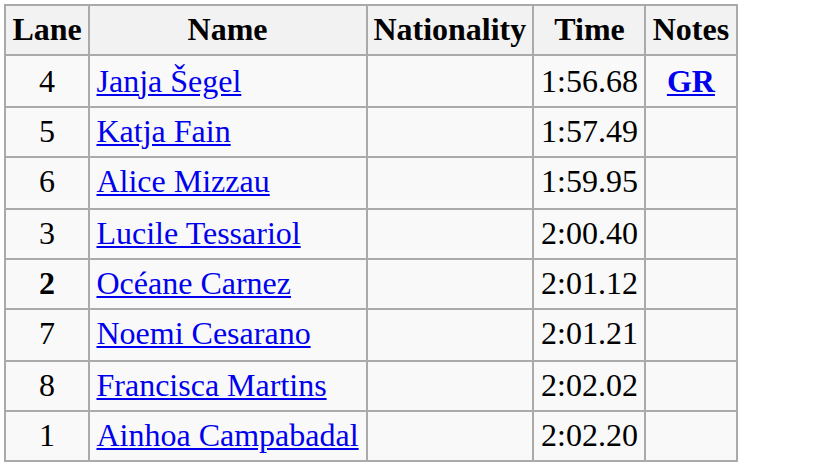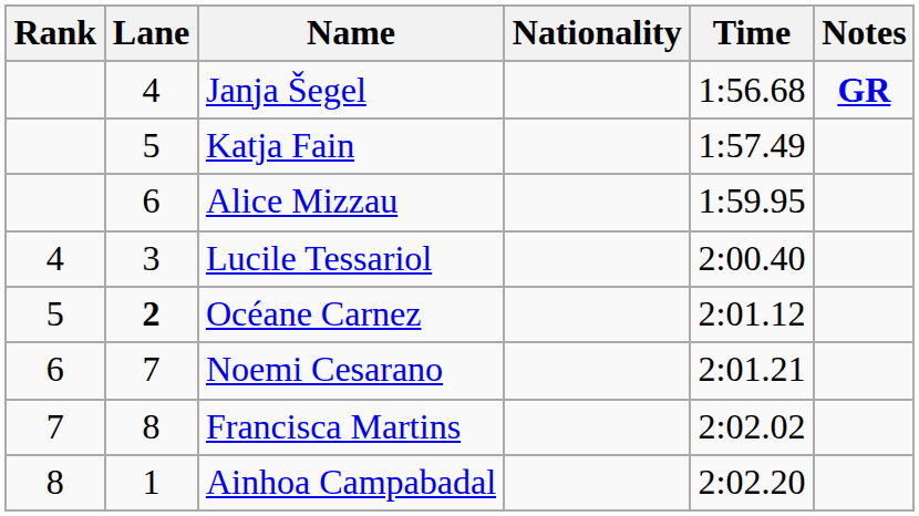 <table class="wikitable sortable" style="text-align:center">
 <tr>
+<th>Rank</th>
 <th>Lane</th>
 <th>Name</th>
 <th>Nationality</th>
 <th>Time</th>
 <th>Notes</th>
 </tr>
 <tr>
+<td></td>
 <td>4</td>
 <td align=left><a href='#'>Janja Šegel</a></td>
 <td align=left></td>
 <td>1:56.68</td>
 <td><strong><a href='#'>GR</a></strong></td>
 </tr>
 <tr>
+<td></td>
 <td>5</td>
 <td align=left><a href='#'>Katja Fain</a></td>
 <td align=left></td>
 <td>1:57.49</td>
 <td></td>
 </tr>
 <tr>
+<td></td>
 <td>6</td>
 <td align=left><a href='#'>Alice Mizzau</a></td>
 <td align=left></td>
 <td>1:59.95</td>
 <td></td>
 </tr>
 <tr>
+<td>4</td>
 <td>3</td>
 <td align=left><a href='#'>Lucile Tessariol</a></td>
 <td align=left></td>
 <td>2:00.40</td>
 <td></td>
 </tr>
 <tr>
+<td>5</td>
 <td><strong>2</strong></td>
 <td align=left><a href='#'>Océane Carnez</a></td>
 <td align=left></td>
 <td>2:01.12</td>
 <td></td>
 </tr>
 <tr>
+<td>6</td>
 <td>7</td>
 <td align=left><a href='#'>Noemi Cesarano</a></td>
 <td align=left></td>
 <td>2:01.21</td>
 <td></td>
 </tr>
 <tr>
+<td>7</td>
 <td>8</td>
 <td align=left><a href='#'>Francisca Martins</a></td>
 <td align=left></td>
 <td>2:02.02</td>
 <td></td>
 </tr>
 <tr>
+<td>8</td>
 <td>1</td>
 <td align=left><a href='#'>Ainhoa Campabadal</a></td>
 <td align=left></td>
 <td>2:02.20</td>
 <td></td>
 </tr>
 </table>
